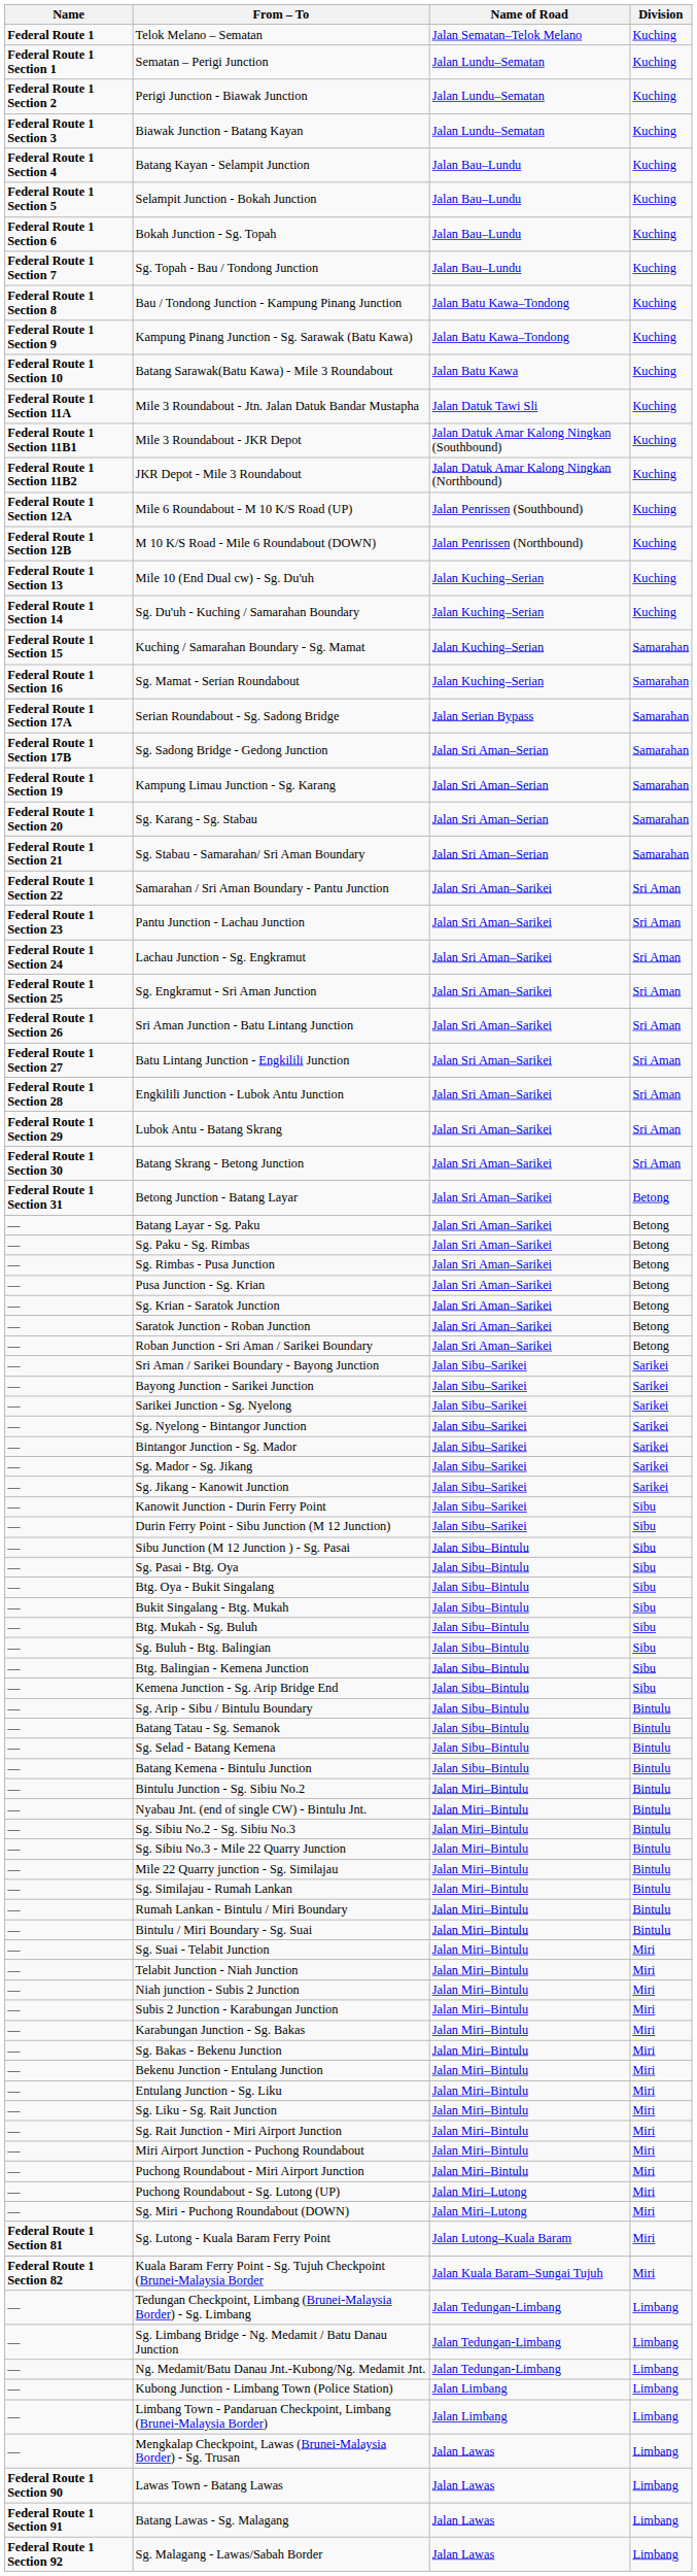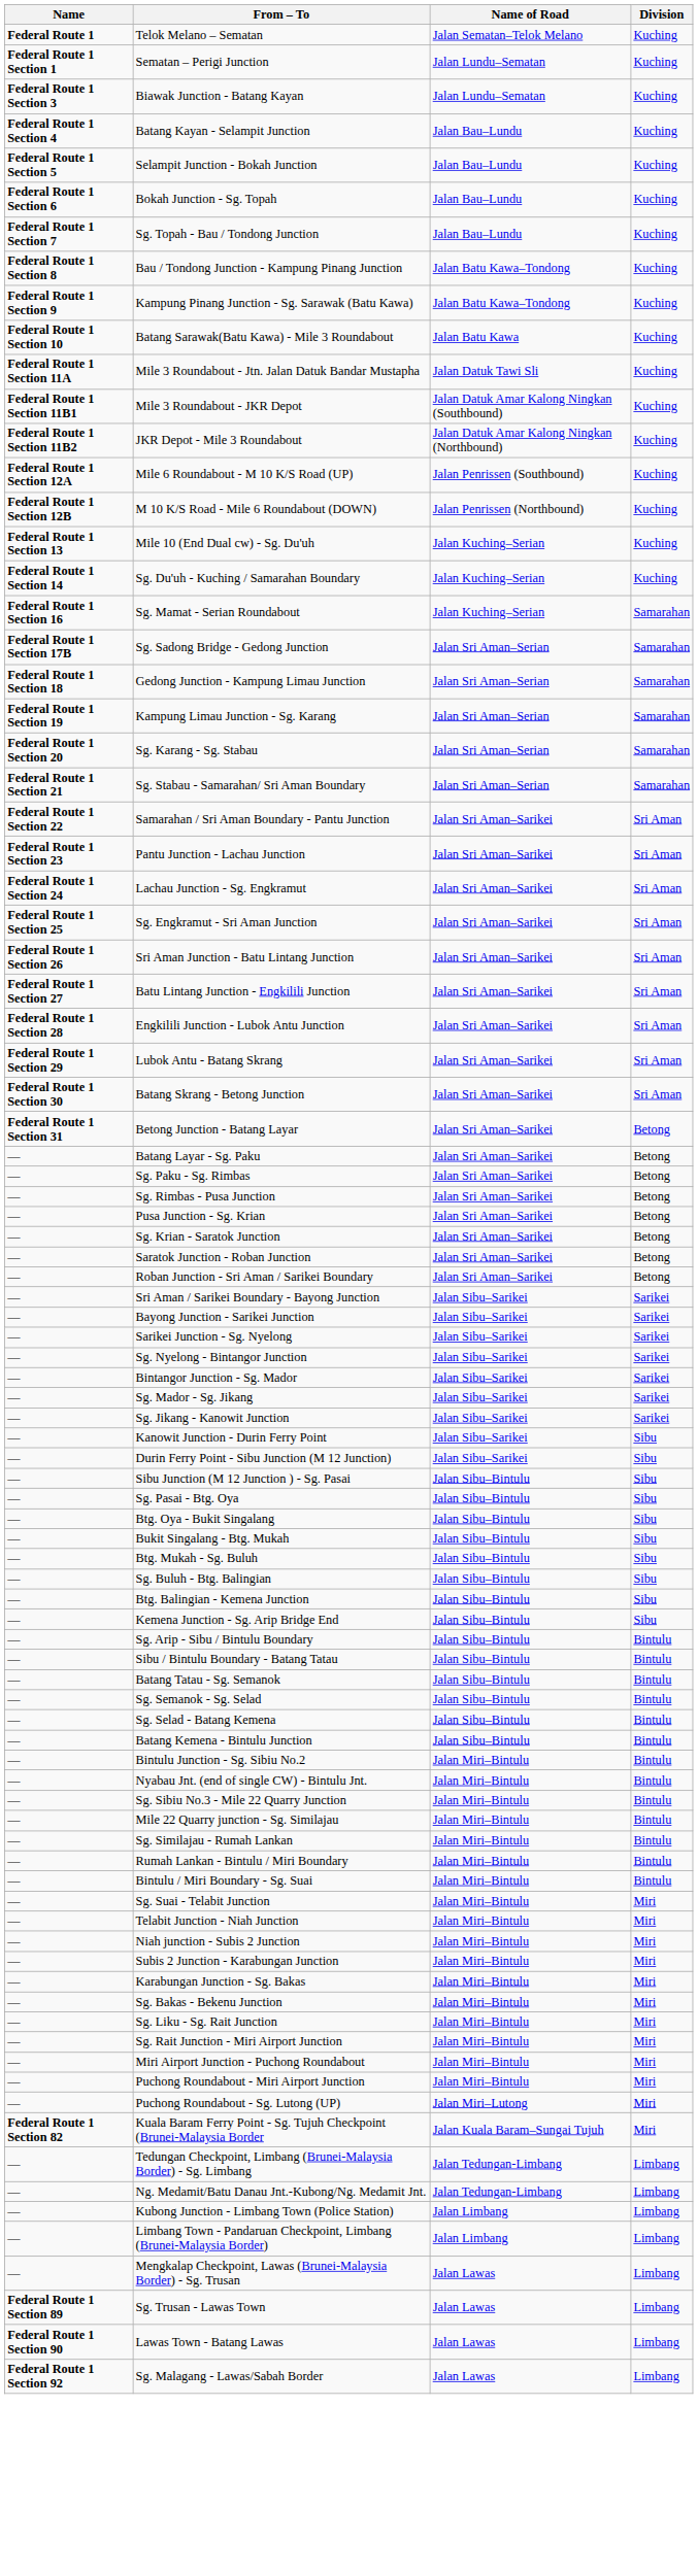 <table class="wikitable">
 <tr>
 <th>Name</th>
 <th>From – To</th>
 <th>Name of Road</th>
 <th>Division</th>
 </tr>
 <tr>
 <td><strong>Federal Route 1</strong></td>
 <td>Telok Melano – Sematan</td>
 <td><a href='#'>Jalan Sematan–Telok Melano</a></td>
 <td><a href='#'>Kuching</a></td>
 </tr>
 <tr>
 <td><strong>Federal Route 1 Section 1</strong></td>
 <td>Sematan – Perigi Junction</td>
-<td><a href='#'>Jalan Lundu–Sematan</a></td>
-<td><a href='#'>Kuching</a></td>
-</tr>
-<tr>
-<td><strong>Federal Route 1 Section 2</strong></td>
-<td>Perigi Junction - Biawak Junction</td>
 <td><a href='#'>Jalan Lundu–Sematan</a></td>
 <td><a href='#'>Kuching</a></td>
 </tr>
 <tr>
 <td><strong>Federal Route 1 Section 3</strong></td>
 <td>Biawak Junction - Batang Kayan</td>
 <td><a href='#'>Jalan Lundu–Sematan</a></td>
 <td><a href='#'>Kuching</a></td>
 </tr>
 <tr>
 <td><strong>Federal Route 1 Section 4</strong></td>
 <td>Batang Kayan - Selampit Junction</td>
 <td><a href='#'>Jalan Bau–Lundu</a></td>
 <td><a href='#'>Kuching</a></td>
 </tr>
 <tr>
 <td><strong>Federal Route 1 Section 5</strong></td>
 <td>Selampit Junction - Bokah Junction</td>
 <td><a href='#'>Jalan Bau–Lundu</a></td>
 <td><a href='#'>Kuching</a></td>
 </tr>
 <tr>
 <td><strong>Federal Route 1 Section 6</strong></td>
 <td>Bokah Junction - Sg. Topah</td>
 <td><a href='#'>Jalan Bau–Lundu</a></td>
 <td><a href='#'>Kuching</a></td>
 </tr>
 <tr>
 <td><strong>Federal Route 1 Section 7</strong></td>
 <td>Sg. Topah - Bau / Tondong Junction</td>
 <td><a href='#'>Jalan Bau–Lundu</a></td>
 <td><a href='#'>Kuching</a></td>
 </tr>
 <tr>
 <td><strong>Federal Route 1 Section 8</strong></td>
 <td>Bau / Tondong Junction - Kampung Pinang Junction</td>
 <td><a href='#'>Jalan Batu Kawa–Tondong</a></td>
 <td><a href='#'>Kuching</a></td>
 </tr>
 <tr>
 <td><strong>Federal Route 1 Section 9</strong></td>
 <td>Kampung Pinang Junction - Sg. Sarawak (Batu Kawa)</td>
 <td><a href='#'>Jalan Batu Kawa–Tondong</a></td>
 <td><a href='#'>Kuching</a></td>
 </tr>
 <tr>
 <td><strong>Federal Route 1 Section 10</strong></td>
 <td>Batang Sarawak(Batu Kawa) - Mile 3 Roundabout</td>
 <td><a href='#'>Jalan Batu Kawa</a></td>
 <td><a href='#'>Kuching</a></td>
 </tr>
 <tr>
 <td><strong>Federal Route 1 Section 11A</strong></td>
 <td>Mile 3 Roundabout - Jtn. Jalan Datuk Bandar Mustapha</td>
 <td><a href='#'>Jalan Datuk Tawi Sli</a><br></td>
 <td><a href='#'>Kuching</a></td>
 </tr>
 <tr>
 <td><strong>Federal Route 1 Section 11B1</strong></td>
 <td>Mile 3 Roundabout - JKR Depot</td>
 <td><a href='#'>Jalan Datuk Amar Kalong Ningkan</a> (Southbound)</td>
 <td><a href='#'>Kuching</a></td>
 </tr>
 <tr>
 <td><strong>Federal Route 1 Section 11B2</strong></td>
 <td>JKR Depot - Mile 3 Roundabout</td>
 <td><a href='#'>Jalan Datuk Amar Kalong Ningkan</a> (Northbound)</td>
 <td><a href='#'>Kuching</a></td>
 </tr>
 <tr>
 <td><strong>Federal Route 1 Section 12A</strong></td>
 <td>Mile 6 Roundabout - M 10 K/S Road (UP)</td>
 <td><a href='#'>Jalan Penrissen</a> (Southbound)</td>
 <td><a href='#'>Kuching</a></td>
 </tr>
 <tr>
 <td><strong>Federal Route 1 Section 12B</strong></td>
 <td>M 10 K/S Road - Mile 6 Roundabout (DOWN)</td>
 <td><a href='#'>Jalan Penrissen</a> (Northbound)</td>
 <td><a href='#'>Kuching</a></td>
 </tr>
 <tr>
 <td><strong>Federal Route 1 Section 13</strong></td>
 <td>Mile 10 (End Dual cw) - Sg. Du'uh</td>
 <td><a href='#'>Jalan Kuching–Serian</a></td>
 <td><a href='#'>Kuching</a></td>
 </tr>
 <tr>
 <td><strong>Federal Route 1 Section 14</strong></td>
 <td>Sg. Du'uh - Kuching / Samarahan Boundary</td>
 <td><a href='#'>Jalan Kuching–Serian</a></td>
 <td><a href='#'>Kuching</a></td>
 </tr>
 <tr>
-<td><strong>Federal Route 1 Section 15</strong></td>
-<td>Kuching / Samarahan Boundary - Sg. Mamat</td>
-<td><a href='#'>Jalan Kuching–Serian</a></td>
-<td><a href='#'>Samarahan</a></td>
-</tr>
-<tr>
 <td><strong>Federal Route 1 Section 16</strong></td>
 <td>Sg. Mamat - Serian Roundabout</td>
 <td><a href='#'>Jalan Kuching–Serian</a></td>
 <td><a href='#'>Samarahan</a></td>
 </tr>
 <tr>
-<td><strong>Federal Route 1 Section 17A</strong></td>
-<td>Serian Roundabout - Sg. Sadong Bridge</td>
-<td><a href='#'>Jalan Serian Bypass</a></td>
+<td><strong>Federal Route 1 Section 17B</strong></td>
+<td>Sg. Sadong Bridge - Gedong Junction</td>
+<td><a href='#'>Jalan Sri Aman–Serian</a></td>
 <td><a href='#'>Samarahan</a></td>
 </tr>
 <tr>
-<td><strong>Federal Route 1 Section 17B</strong></td>
-<td>Sg. Sadong Bridge - Gedong Junction</td>
+<td><strong>Federal Route 1 Section 18</strong></td>
+<td>Gedong Junction - Kampung Limau Junction</td>
 <td><a href='#'>Jalan Sri Aman–Serian</a></td>
 <td><a href='#'>Samarahan</a></td>
 </tr>
 <tr>
 <td><strong>Federal Route 1 Section 19</strong></td>
 <td>Kampung Limau Junction - Sg. Karang</td>
 <td><a href='#'>Jalan Sri Aman–Serian</a></td>
 <td><a href='#'>Samarahan</a></td>
 </tr>
 <tr>
 <td><strong>Federal Route 1 Section 20</strong></td>
 <td>Sg. Karang - Sg. Stabau</td>
 <td><a href='#'>Jalan Sri Aman–Serian</a></td>
 <td><a href='#'>Samarahan</a></td>
 </tr>
 <tr>
 <td><strong>Federal Route 1 Section 21</strong></td>
 <td>Sg. Stabau - Samarahan/ Sri Aman Boundary</td>
 <td><a href='#'>Jalan Sri Aman–Serian</a></td>
 <td><a href='#'>Samarahan</a></td>
 </tr>
 <tr>
 <td><strong>Federal Route 1 Section 22</strong></td>
 <td>Samarahan / Sri Aman Boundary - Pantu Junction</td>
 <td><a href='#'>Jalan Sri Aman–Sarikei</a></td>
 <td><a href='#'>Sri Aman</a></td>
 </tr>
 <tr>
 <td><strong>Federal Route 1 Section 23</strong></td>
 <td>Pantu Junction - Lachau Junction</td>
 <td><a href='#'>Jalan Sri Aman–Sarikei</a></td>
 <td><a href='#'>Sri Aman</a></td>
 </tr>
 <tr>
 <td><strong>Federal Route 1 Section 24</strong></td>
 <td>Lachau Junction - Sg. Engkramut</td>
 <td><a href='#'>Jalan Sri Aman–Sarikei</a></td>
 <td><a href='#'>Sri Aman</a></td>
 </tr>
 <tr>
 <td><strong>Federal Route 1 Section 25</strong></td>
 <td>Sg. Engkramut - Sri Aman Junction</td>
 <td><a href='#'>Jalan Sri Aman–Sarikei</a></td>
 <td><a href='#'>Sri Aman</a></td>
 </tr>
 <tr>
 <td><strong>Federal Route 1 Section 26</strong></td>
 <td>Sri Aman Junction - Batu Lintang Junction</td>
 <td><a href='#'>Jalan Sri Aman–Sarikei</a></td>
 <td><a href='#'>Sri Aman</a></td>
 </tr>
 <tr>
 <td><strong>Federal Route 1 Section 27</strong></td>
 <td>Batu Lintang Junction - <a href='#'>Engkilili</a> Junction</td>
 <td><a href='#'>Jalan Sri Aman–Sarikei</a></td>
 <td><a href='#'>Sri Aman</a></td>
 </tr>
 <tr>
 <td><strong>Federal Route 1 Section 28</strong></td>
 <td>Engkilili Junction - Lubok Antu Junction</td>
 <td><a href='#'>Jalan Sri Aman–Sarikei</a></td>
 <td><a href='#'>Sri Aman</a></td>
 </tr>
 <tr>
 <td><strong>Federal Route 1 Section 29</strong></td>
 <td>Lubok Antu - Batang Skrang</td>
 <td><a href='#'>Jalan Sri Aman–Sarikei</a></td>
 <td><a href='#'>Sri Aman</a></td>
 </tr>
 <tr>
 <td><strong>Federal Route 1 Section 30</strong></td>
 <td>Batang Skrang - Betong Junction</td>
 <td><a href='#'>Jalan Sri Aman–Sarikei</a></td>
 <td><a href='#'>Sri Aman</a></td>
 </tr>
 <tr>
 <td><strong>Federal Route 1 Section 31</strong></td>
 <td>Betong Junction - Batang Layar</td>
 <td><a href='#'>Jalan Sri Aman–Sarikei</a></td>
 <td><a href='#'>Betong</a></td>
 </tr>
 <tr>
 <td>—</td>
 <td>Batang Layar - Sg. Paku</td>
 <td><a href='#'>Jalan Sri Aman–Sarikei</a></td>
 <td>Betong</td>
 </tr>
 <tr>
 <td>—</td>
 <td>Sg. Paku - Sg. Rimbas</td>
 <td><a href='#'>Jalan Sri Aman–Sarikei</a></td>
 <td>Betong</td>
 </tr>
 <tr>
 <td>—</td>
 <td>Sg. Rimbas - Pusa Junction</td>
 <td><a href='#'>Jalan Sri Aman–Sarikei</a></td>
 <td>Betong</td>
 </tr>
 <tr>
 <td>—</td>
 <td>Pusa Junction - Sg. Krian</td>
 <td><a href='#'>Jalan Sri Aman–Sarikei</a></td>
 <td>Betong</td>
 </tr>
 <tr>
 <td>—</td>
 <td>Sg. Krian - Saratok Junction</td>
 <td><a href='#'>Jalan Sri Aman–Sarikei</a></td>
 <td>Betong</td>
 </tr>
 <tr>
 <td>—</td>
 <td>Saratok Junction - Roban Junction</td>
 <td><a href='#'>Jalan Sri Aman–Sarikei</a></td>
 <td>Betong</td>
 </tr>
 <tr>
 <td>—</td>
 <td>Roban Junction - Sri Aman / Sarikei Boundary</td>
 <td><a href='#'>Jalan Sri Aman–Sarikei</a></td>
 <td>Betong</td>
 </tr>
 <tr>
 <td>—</td>
 <td>Sri Aman / Sarikei Boundary - Bayong Junction</td>
 <td><a href='#'>Jalan Sibu–Sarikei</a></td>
 <td><a href='#'>Sarikei</a></td>
 </tr>
 <tr>
 <td>—</td>
 <td>Bayong Junction - Sarikei Junction</td>
 <td><a href='#'>Jalan Sibu–Sarikei</a></td>
 <td><a href='#'>Sarikei</a></td>
 </tr>
 <tr>
 <td>—</td>
 <td>Sarikei Junction - Sg. Nyelong</td>
 <td><a href='#'>Jalan Sibu–Sarikei</a></td>
 <td><a href='#'>Sarikei</a></td>
 </tr>
 <tr>
 <td>—</td>
 <td>Sg. Nyelong - Bintangor Junction</td>
 <td><a href='#'>Jalan Sibu–Sarikei</a></td>
 <td><a href='#'>Sarikei</a></td>
 </tr>
 <tr>
 <td>—</td>
 <td>Bintangor Junction - Sg. Mador</td>
 <td><a href='#'>Jalan Sibu–Sarikei</a></td>
 <td><a href='#'>Sarikei</a></td>
 </tr>
 <tr>
 <td>—</td>
 <td>Sg. Mador - Sg. Jikang</td>
 <td><a href='#'>Jalan Sibu–Sarikei</a></td>
 <td><a href='#'>Sarikei</a></td>
 </tr>
 <tr>
 <td>—</td>
 <td>Sg. Jikang - Kanowit Junction</td>
 <td><a href='#'>Jalan Sibu–Sarikei</a></td>
 <td><a href='#'>Sarikei</a></td>
 </tr>
 <tr>
 <td>—</td>
 <td>Kanowit Junction - Durin Ferry Point</td>
 <td><a href='#'>Jalan Sibu–Sarikei</a></td>
 <td><a href='#'>Sibu</a></td>
 </tr>
 <tr>
 <td>—</td>
 <td>Durin Ferry Point - Sibu Junction (M 12 Junction)</td>
 <td><a href='#'>Jalan Sibu–Sarikei</a></td>
 <td><a href='#'>Sibu</a></td>
 </tr>
 <tr>
 <td>—</td>
 <td>Sibu Junction (M 12 Junction ) - Sg. Pasai</td>
 <td><a href='#'>Jalan Sibu–Bintulu</a></td>
 <td><a href='#'>Sibu</a></td>
 </tr>
 <tr>
 <td>—</td>
 <td>Sg. Pasai - Btg. Oya</td>
 <td><a href='#'>Jalan Sibu–Bintulu</a></td>
 <td><a href='#'>Sibu</a></td>
 </tr>
 <tr>
 <td>—</td>
 <td>Btg. Oya - Bukit Singalang</td>
 <td><a href='#'>Jalan Sibu–Bintulu</a></td>
 <td><a href='#'>Sibu</a></td>
 </tr>
 <tr>
 <td>—</td>
 <td>Bukit Singalang - Btg. Mukah</td>
 <td><a href='#'>Jalan Sibu–Bintulu</a></td>
 <td><a href='#'>Sibu</a></td>
 </tr>
 <tr>
 <td>—</td>
 <td>Btg. Mukah - Sg. Buluh</td>
 <td><a href='#'>Jalan Sibu–Bintulu</a></td>
 <td><a href='#'>Sibu</a></td>
 </tr>
 <tr>
 <td>—</td>
 <td>Sg. Buluh - Btg. Balingian</td>
 <td><a href='#'>Jalan Sibu–Bintulu</a></td>
 <td><a href='#'>Sibu</a></td>
 </tr>
 <tr>
 <td>—</td>
 <td>Btg. Balingian - Kemena Junction</td>
 <td><a href='#'>Jalan Sibu–Bintulu</a></td>
 <td><a href='#'>Sibu</a></td>
 </tr>
 <tr>
 <td>—</td>
 <td>Kemena Junction - Sg. Arip Bridge End</td>
 <td><a href='#'>Jalan Sibu–Bintulu</a></td>
 <td><a href='#'>Sibu</a></td>
 </tr>
 <tr>
 <td>—</td>
 <td>Sg. Arip - Sibu / Bintulu Boundary</td>
 <td><a href='#'>Jalan Sibu–Bintulu</a></td>
 <td><a href='#'>Bintulu</a></td>
 </tr>
 <tr>
 <td>—</td>
+<td>Sibu / Bintulu Boundary - Batang Tatau</td>
+<td><a href='#'>Jalan Sibu–Bintulu</a></td>
+<td><a href='#'>Bintulu</a></td>
+</tr>
+<tr>
+<td>—</td>
 <td>Batang Tatau - Sg. Semanok</td>
+<td><a href='#'>Jalan Sibu–Bintulu</a></td>
+<td><a href='#'>Bintulu</a></td>
+</tr>
+<tr>
+<td>—</td>
+<td>Sg. Semanok - Sg. Selad</td>
 <td><a href='#'>Jalan Sibu–Bintulu</a></td>
 <td><a href='#'>Bintulu</a></td>
 </tr>
 <tr>
 <td>—</td>
 <td>Sg. Selad - Batang Kemena</td>
 <td><a href='#'>Jalan Sibu–Bintulu</a></td>
 <td><a href='#'>Bintulu</a></td>
 </tr>
 <tr>
 <td>—</td>
 <td>Batang Kemena - Bintulu Junction</td>
 <td><a href='#'>Jalan Sibu–Bintulu</a></td>
 <td><a href='#'>Bintulu</a></td>
 </tr>
 <tr>
 <td>—</td>
 <td>Bintulu Junction - Sg. Sibiu No.2</td>
 <td><a href='#'>Jalan Miri–Bintulu</a></td>
 <td><a href='#'>Bintulu</a></td>
 </tr>
 <tr>
 <td>—</td>
 <td>Nyabau Jnt. (end of single CW) - Bintulu Jnt.</td>
-<td><a href='#'>Jalan Miri–Bintulu</a></td>
-<td><a href='#'>Bintulu</a></td>
-</tr>
-<tr>
-<td>—</td>
-<td>Sg. Sibiu No.2 - Sg. Sibiu No.3</td>
 <td><a href='#'>Jalan Miri–Bintulu</a></td>
 <td><a href='#'>Bintulu</a></td>
 </tr>
 <tr>
 <td>—</td>
 <td>Sg. Sibiu No.3 - Mile 22 Quarry Junction</td>
 <td><a href='#'>Jalan Miri–Bintulu</a></td>
 <td><a href='#'>Bintulu</a></td>
 </tr>
 <tr>
 <td>—</td>
 <td>Mile 22 Quarry junction - Sg. Similajau</td>
 <td><a href='#'>Jalan Miri–Bintulu</a></td>
 <td><a href='#'>Bintulu</a></td>
 </tr>
 <tr>
 <td>—</td>
 <td>Sg. Similajau - Rumah Lankan</td>
 <td><a href='#'>Jalan Miri–Bintulu</a></td>
 <td><a href='#'>Bintulu</a></td>
 </tr>
 <tr>
 <td>—</td>
 <td>Rumah Lankan - Bintulu / Miri Boundary</td>
 <td><a href='#'>Jalan Miri–Bintulu</a></td>
 <td><a href='#'>Bintulu</a></td>
 </tr>
 <tr>
 <td>—</td>
 <td>Bintulu / Miri Boundary - Sg. Suai</td>
 <td><a href='#'>Jalan Miri–Bintulu</a></td>
 <td><a href='#'>Bintulu</a></td>
 </tr>
 <tr>
 <td>—</td>
 <td>Sg. Suai - Telabit Junction</td>
 <td><a href='#'>Jalan Miri–Bintulu</a></td>
 <td><a href='#'>Miri</a></td>
 </tr>
 <tr>
 <td>—</td>
 <td>Telabit Junction - Niah Junction</td>
 <td><a href='#'>Jalan Miri–Bintulu</a></td>
 <td><a href='#'>Miri</a></td>
 </tr>
 <tr>
 <td>—</td>
 <td>Niah junction - Subis 2 Junction</td>
 <td><a href='#'>Jalan Miri–Bintulu</a></td>
 <td><a href='#'>Miri</a></td>
 </tr>
 <tr>
 <td>—</td>
 <td>Subis 2 Junction - Karabungan Junction</td>
 <td><a href='#'>Jalan Miri–Bintulu</a></td>
 <td><a href='#'>Miri</a></td>
 </tr>
 <tr>
 <td>—</td>
 <td>Karabungan Junction - Sg. Bakas</td>
 <td><a href='#'>Jalan Miri–Bintulu</a></td>
 <td><a href='#'>Miri</a></td>
 </tr>
 <tr>
 <td>—</td>
 <td>Sg. Bakas - Bekenu Junction</td>
 <td><a href='#'>Jalan Miri–Bintulu</a></td>
 <td><a href='#'>Miri</a></td>
 </tr>
 <tr>
 <td>—</td>
-<td>Bekenu Junction - Entulang Junction</td>
-<td><a href='#'>Jalan Miri–Bintulu</a></td>
-<td><a href='#'>Miri</a></td>
-</tr>
-<tr>
-<td>—</td>
-<td>Entulang Junction - Sg. Liku</td>
-<td><a href='#'>Jalan Miri–Bintulu</a></td>
-<td><a href='#'>Miri</a></td>
-</tr>
-<tr>
-<td>—</td>
 <td>Sg. Liku - Sg. Rait Junction</td>
 <td><a href='#'>Jalan Miri–Bintulu</a></td>
 <td><a href='#'>Miri</a></td>
 </tr>
 <tr>
 <td>—</td>
 <td>Sg. Rait Junction - Miri Airport Junction</td>
 <td><a href='#'>Jalan Miri–Bintulu</a></td>
 <td><a href='#'>Miri</a></td>
 </tr>
 <tr>
 <td>—</td>
 <td>Miri Airport Junction - Puchong Roundabout</td>
 <td><a href='#'>Jalan Miri–Bintulu</a></td>
 <td><a href='#'>Miri</a></td>
 </tr>
 <tr>
 <td>—</td>
 <td>Puchong Roundabout - Miri Airport Junction</td>
 <td><a href='#'>Jalan Miri–Bintulu</a></td>
 <td><a href='#'>Miri</a></td>
 </tr>
 <tr>
 <td>—</td>
 <td>Puchong Roundabout - Sg. Lutong (UP)</td>
 <td><a href='#'>Jalan Miri–Lutong</a></td>
 <td><a href='#'>Miri</a></td>
 </tr>
 <tr>
-<td>—</td>
-<td>Sg. Miri - Puchong Roundabout (DOWN)</td>
-<td><a href='#'>Jalan Miri–Lutong</a></td>
-<td><a href='#'>Miri</a></td>
-</tr>
-<tr>
-<td><strong>Federal Route 1 Section 81</strong></td>
-<td>Sg. Lutong - Kuala Baram Ferry Point</td>
-<td><a href='#'>Jalan Lutong–Kuala Baram</a></td>
-<td><a href='#'>Miri</a></td>
-</tr>
-<tr>
 <td><strong>Federal Route 1 Section 82</strong></td>
 <td>Kuala Baram Ferry Point - Sg. Tujuh Checkpoint (<a href='#'>Brunei-Malaysia Border</a></td>
 <td><a href='#'>Jalan Kuala Baram–Sungai Tujuh</a></td>
 <td><a href='#'>Miri</a></td>
 </tr>
 <tr>
 <td>—</td>
 <td>Tedungan Checkpoint, Limbang (<a href='#'>Brunei-Malaysia Border</a>) - Sg. Limbang</td>
-<td><a href='#'>Jalan Tedungan-Limbang</a></td>
-<td><a href='#'>Limbang</a></td>
-</tr>
-<tr>
-<td>—</td>
-<td>Sg. Limbang Bridge - Ng. Medamit / Batu Danau Junction</td>
 <td><a href='#'>Jalan Tedungan-Limbang</a></td>
 <td><a href='#'>Limbang</a></td>
 </tr>
 <tr>
 <td>—</td>
 <td>Ng. Medamit/Batu Danau Jnt.-Kubong/Ng. Medamit Jnt.</td>
 <td><a href='#'>Jalan Tedungan-Limbang</a></td>
 <td><a href='#'>Limbang</a></td>
 </tr>
 <tr>
 <td>—</td>
 <td>Kubong Junction - Limbang Town (Police Station)</td>
 <td><a href='#'>Jalan Limbang</a></td>
 <td><a href='#'>Limbang</a></td>
 </tr>
 <tr>
 <td>—</td>
 <td>Limbang Town - Pandaruan Checkpoint, Limbang (<a href='#'>Brunei-Malaysia Border</a>)</td>
 <td><a href='#'>Jalan Limbang</a></td>
 <td><a href='#'>Limbang</a></td>
 </tr>
 <tr>
 <td>—</td>
 <td>Mengkalap Checkpoint, Lawas (<a href='#'>Brunei-Malaysia Border</a>) - Sg. Trusan</td>
 <td><a href='#'>Jalan Lawas</a></td>
 <td><a href='#'>Limbang</a></td>
 </tr>
 <tr>
-<td><strong>Federal Route 1 Section 90</strong></td>
-<td>Lawas Town - Batang Lawas</td>
+<td><strong>Federal Route 1 Section 89</strong></td>
+<td>Sg. Trusan - Lawas Town</td>
 <td><a href='#'>Jalan Lawas</a></td>
 <td><a href='#'>Limbang</a></td>
 </tr>
 <tr>
-<td><strong>Federal Route 1 Section 91</strong></td>
-<td>Batang Lawas - Sg. Malagang</td>
+<td><strong>Federal Route 1 Section 90</strong></td>
+<td>Lawas Town - Batang Lawas</td>
 <td><a href='#'>Jalan Lawas</a></td>
 <td><a href='#'>Limbang</a></td>
 </tr>
 <tr>
 <td><strong>Federal Route 1 Section 92</strong></td>
 <td>Sg. Malagang - Lawas/Sabah Border</td>
 <td><a href='#'>Jalan Lawas</a></td>
 <td><a href='#'>Limbang</a></td>
 </tr>
 </table>
